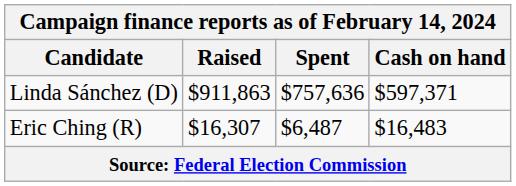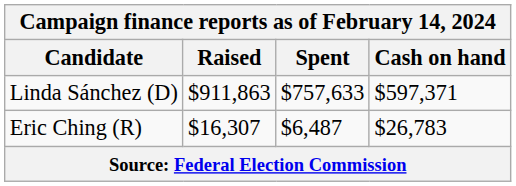 <table class="wikitable sortable">
 <tr>
 <th colspan=4>Campaign finance reports as of February 14, 2024</th>
 </tr>
 <tr style="text-align:center;">
 <th>Candidate</th>
 <th>Raised</th>
 <th>Spent</th>
 <th>Cash on hand</th>
 </tr>
 <tr>
 <td>Linda Sánchez (D)</td>
 <td>$911,863</td>
-<td>$757,636</td>
+<td>$757,633</td>
 <td>$597,371</td>
 </tr>
 <tr>
 <td>Eric Ching (R)</td>
 <td>$16,307</td>
 <td>$6,487</td>
-<td>$16,483</td>
+<td>$26,783</td>
 </tr>
 <tr>
 <th colspan="4"><small>Source: <a href='#'>Federal Election Commission</a></small></th>
 </tr>
 </table>
